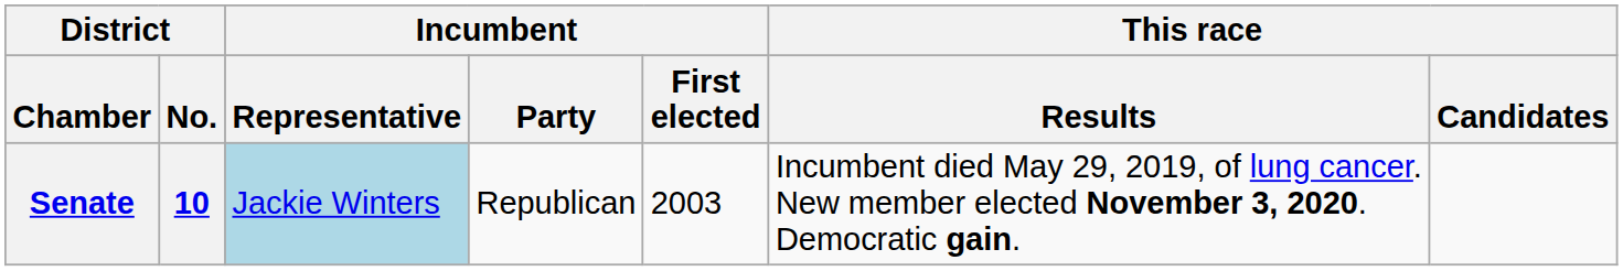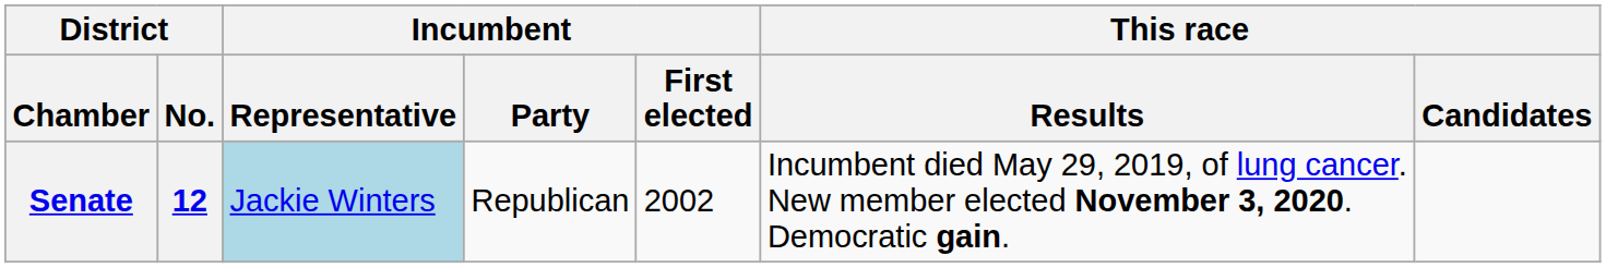 <table class="wikitable sortable">
 <tr valign=bottom>
 <th colspan="2">District</th>
 <th colspan="3">Incumbent</th>
 <th colspan="2">This race</th>
 </tr>
 <tr valign=bottom>
 <th>Chamber</th>
 <th>No.</th>
 <th>Representative</th>
 <th>Party</th>
 <th>First<br>elected</th>
 <th>Results</th>
 <th>Candidates</th>
 </tr>
 <tr>
 <th><a href='#'>Senate</a></th>
-<th><a href='#'>10</a></th>
+<th><a href='#'>12</a></th>
 <td style="background: lightblue;"><a href='#'>Jackie Winters</a></td>
 <td>Republican</td>
-<td>2003</td>
+<td>2002</td>
 <td>Incumbent died May 29, 2019, of <a href='#'>lung cancer</a>.<br>New member elected <strong>November 3, 2020</strong>.<br>Democratic <strong>gain</strong>.</td>
 <td nowrap></td>
 </tr>
 </table>
